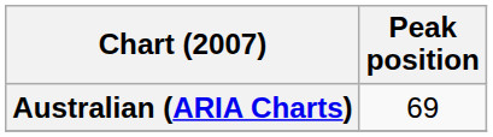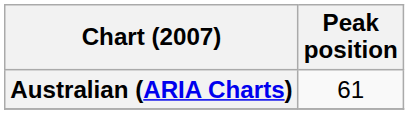 <table class="wikitable sortable plainrowheaders" style="text-align:center">
 <tr>
 <th scope="col">Chart (2007)</th>
 <th scope="col">Peak<br> position</th>
 </tr>
 <tr>
 <th scope="row">Australian (<a href='#'>ARIA Charts</a>)</th>
-<td align="center">69</td>
+<td align="center">61</td>
 </tr>
 <tr>
 </tr>
 <tr>
 </tr>
 <tr>
 </tr>
 <tr>
 </tr>
 <tr>
 </tr>
 </table>
